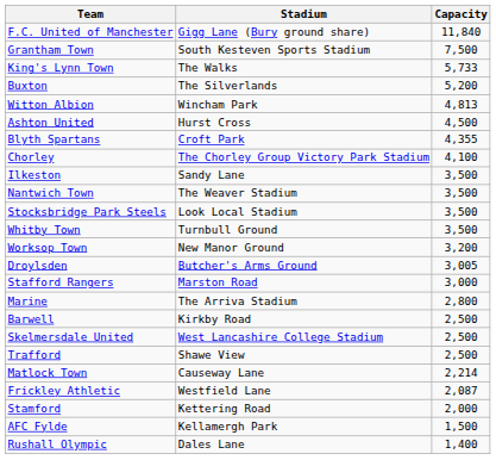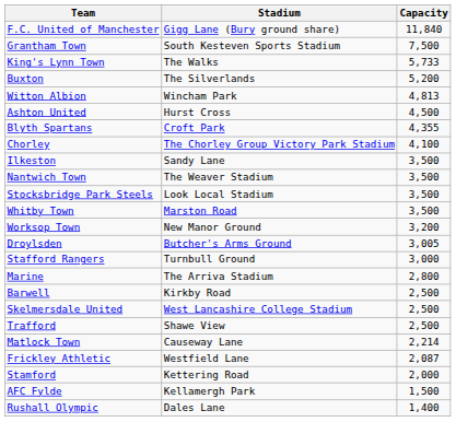 <table class="wikitable sortable">
 <tr>
 <th>Team</th>
 <th>Stadium</th>
 <th>Capacity</th>
 </tr>
 <tr>
 <td><a href='#'>F.C. United of Manchester</a></td>
 <td><a href='#'>Gigg Lane</a> (<a href='#'>Bury</a> ground share)</td>
 <td style="text-align:center;">11,840</td>
 </tr>
 <tr>
 <td><a href='#'>Grantham Town</a></td>
 <td>South Kesteven Sports Stadium</td>
 <td style="text-align:center;">7,500</td>
 </tr>
 <tr>
 <td><a href='#'>King's Lynn Town</a></td>
 <td>The Walks</td>
 <td style="text-align:center;">5,733</td>
 </tr>
 <tr>
 <td><a href='#'>Buxton</a></td>
 <td>The Silverlands</td>
 <td style="text-align:center;">5,200</td>
 </tr>
 <tr>
 <td><a href='#'>Witton Albion</a></td>
 <td>Wincham Park</td>
 <td style="text-align:center;">4,813</td>
 </tr>
 <tr>
 <td><a href='#'>Ashton United</a></td>
 <td>Hurst Cross</td>
 <td style="text-align:center;">4,500</td>
 </tr>
 <tr>
 <td><a href='#'>Blyth Spartans</a></td>
 <td><a href='#'>Croft Park</a></td>
 <td style="text-align:center;">4,355</td>
 </tr>
 <tr>
 <td><a href='#'>Chorley</a></td>
 <td><a href='#'>The Chorley Group Victory Park Stadium</a></td>
 <td style="text-align:center;">4,100</td>
 </tr>
 <tr>
 <td><a href='#'>Ilkeston</a></td>
 <td>Sandy Lane</td>
 <td style="text-align:center;">3,500</td>
 </tr>
 <tr>
 <td><a href='#'>Nantwich Town</a></td>
 <td>The Weaver Stadium</td>
 <td style="text-align:center;">3,500</td>
 </tr>
 <tr>
 <td><a href='#'>Stocksbridge Park Steels</a></td>
 <td>Look Local Stadium</td>
 <td style="text-align:center;">3,500</td>
 </tr>
 <tr>
 <td><a href='#'>Whitby Town</a></td>
-<td>Turnbull Ground</td>
+<td><a href='#'>Marston Road</a></td>
 <td style="text-align:center;">3,500</td>
 </tr>
 <tr>
 <td><a href='#'>Worksop Town</a></td>
 <td>New Manor Ground</td>
 <td style="text-align:center;">3,200</td>
 </tr>
 <tr>
 <td><a href='#'>Droylsden</a></td>
 <td><a href='#'>Butcher's Arms Ground</a></td>
 <td style="text-align:center;">3,005</td>
 </tr>
 <tr>
 <td><a href='#'>Stafford Rangers</a></td>
-<td><a href='#'>Marston Road</a></td>
+<td>Turnbull Ground</td>
 <td style="text-align:center;">3,000</td>
 </tr>
 <tr>
 <td><a href='#'>Marine</a></td>
 <td>The Arriva Stadium</td>
 <td style="text-align:center;">2,800</td>
 </tr>
 <tr>
 <td><a href='#'>Barwell</a></td>
 <td>Kirkby Road</td>
 <td align="center">2,500</td>
 </tr>
 <tr>
 <td><a href='#'>Skelmersdale United</a></td>
 <td><a href='#'>West Lancashire College Stadium</a></td>
 <td style="text-align:center;">2,500</td>
 </tr>
 <tr>
 <td><a href='#'>Trafford</a></td>
 <td>Shawe View</td>
 <td style="text-align:center;">2,500</td>
 </tr>
 <tr>
 <td><a href='#'>Matlock Town</a></td>
 <td>Causeway Lane</td>
 <td style="text-align:center;">2,214</td>
 </tr>
 <tr>
 <td><a href='#'>Frickley Athletic</a></td>
 <td>Westfield Lane</td>
 <td style="text-align:center;">2,087</td>
 </tr>
 <tr>
 <td><a href='#'>Stamford</a></td>
 <td>Kettering Road</td>
 <td style="text-align:center;">2,000</td>
 </tr>
 <tr>
 <td><a href='#'>AFC Fylde</a></td>
 <td>Kellamergh Park</td>
 <td style="text-align:center;">1,500</td>
 </tr>
 <tr>
 <td><a href='#'>Rushall Olympic</a></td>
 <td>Dales Lane</td>
 <td style="text-align:center;">1,400</td>
 </tr>
 </table>
